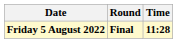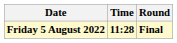 <table class="wikitable">
 <tr>
 <th>Date</th>
+<th>Time</th>
 <th>Round</th>
-<th>Time</th>
 </tr>
 <tr>
 <td style=background:lemonchiffon><strong>Friday 5 August 2022</strong></td>
+<td style=background:lemonchiffon><strong>11:28</strong></td>
 <td style=background:lemonchiffon><strong>Final</strong></td>
-<td style=background:lemonchiffon><strong>11:28</strong></td>
 </tr>
 </table>
